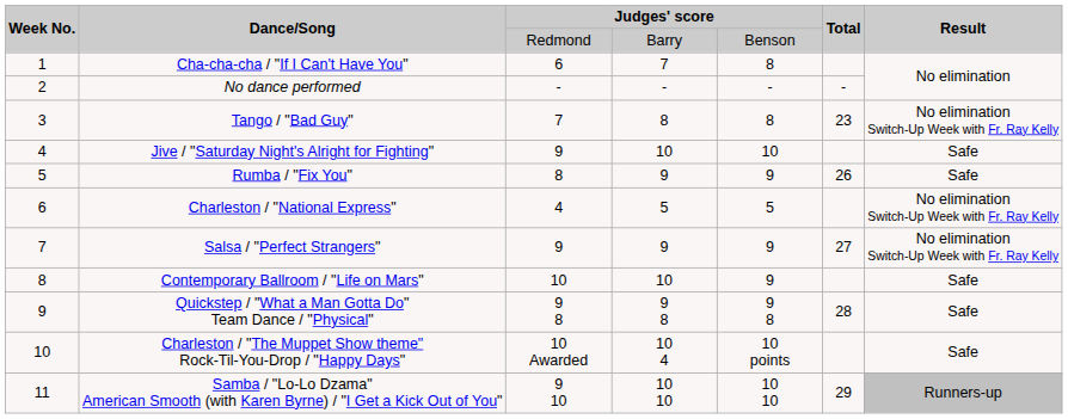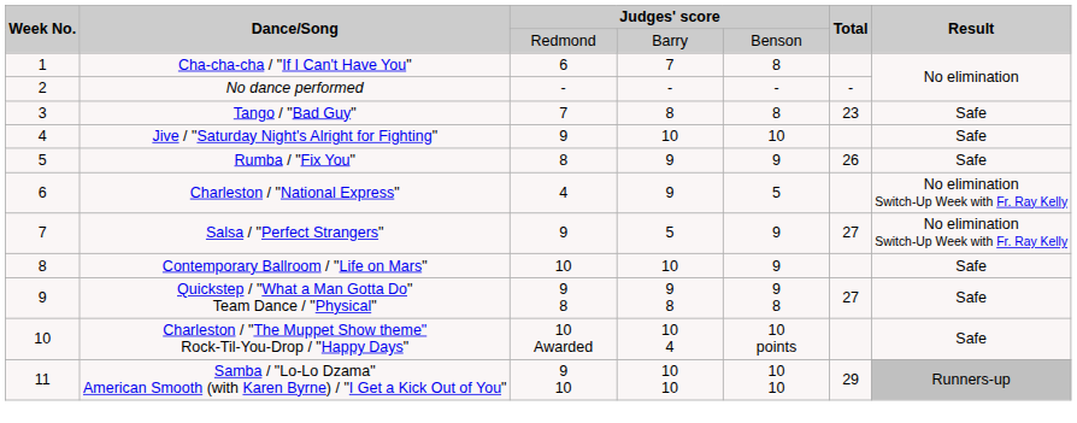 <table class="wikitable collapsible">
 <tr>
 <th rowspan="2" style="background:#ccc; text-align:Center;"><strong>Week No.</strong></th>
 <th rowspan="2" style="background:#ccc; text-align:Center;"><strong>Dance/Song</strong></th>
 <th colspan="3" style="background:#ccc; text-align:Center;"><strong>Judges' score</strong></th>
 <th rowspan="2" style="background:#ccc; text-align:Center;"><strong>Total</strong></th>
 <th rowspan="2" style="background:#ccc; text-align:Center;"><strong>Result</strong></th>
 </tr>
 <tr style="text-align:center; background:#ccc;">
 <td style="width:10%; ">Redmond</td>
 <td style="width:10%; ">Barry</td>
 <td style="width:10%; ">Benson</td>
 </tr>
 <tr style="text-align:center; background:#faf6f6;">
 <td>1</td>
 <td><a href='#'>Cha-cha-cha</a> / "<a href='#'>If I Can't Have You</a>"</td>
 <td>6</td>
 <td>7</td>
 <td>8</td>
 <td></td>
 <td rowspan="2">No elimination</td>
 </tr>
 <tr style="text-align:center; background:#faf6f6;">
 <td>2</td>
 <td><em>No dance performed</em></td>
 <td>-</td>
 <td>-</td>
 <td>-</td>
 <td>-</td>
 </tr>
 <tr style="text-align:center; background:#faf6f6;">
 <td>3</td>
 <td><a href='#'>Tango</a> / "<a href='#'>Bad Guy</a>"</td>
 <td>7</td>
 <td>8</td>
 <td>8</td>
 <td>23</td>
-<td>No elimination<br><small>Switch-Up Week with <a href='#'>Fr. Ray Kelly</a></small></td>
+<td>Safe</td>
 </tr>
 <tr style="text-align:center; background:#faf6f6;">
 <td>4</td>
 <td><a href='#'>Jive</a> / "<a href='#'>Saturday Night's Alright for Fighting</a>"</td>
 <td>9</td>
 <td>10</td>
 <td>10</td>
 <td></td>
 <td>Safe</td>
 </tr>
 <tr style="text-align:center; background:#faf6f6;">
 <td>5</td>
 <td><a href='#'>Rumba</a> / "<a href='#'>Fix You</a>"</td>
 <td>8</td>
 <td>9</td>
 <td>9</td>
 <td>26</td>
 <td>Safe</td>
 </tr>
 <tr style="text-align:center; background:#faf6f6;">
 <td>6</td>
 <td><a href='#'>Charleston</a> / "<a href='#'>National Express</a>"</td>
 <td>4</td>
-<td>5</td>
+<td>9</td>
 <td>5</td>
 <td></td>
 <td>No elimination<br><small>Switch-Up Week with <a href='#'>Fr. Ray Kelly</a></small></td>
 </tr>
 <tr style="text-align:center; background:#faf6f6;">
 <td>7</td>
 <td><a href='#'>Salsa</a> / "<a href='#'>Perfect Strangers</a>"</td>
 <td>9</td>
-<td>9</td>
+<td>5</td>
 <td>9</td>
 <td>27</td>
 <td>No elimination<br><small>Switch-Up Week with <a href='#'>Fr. Ray Kelly</a></small></td>
 </tr>
 <tr style="text-align:center; background:#faf6f6;">
 <td>8</td>
 <td><a href='#'>Contemporary Ballroom</a> / "<a href='#'>Life on Mars</a>"</td>
 <td>10</td>
 <td>10</td>
 <td>9</td>
 <td></td>
 <td>Safe</td>
 </tr>
 <tr style="text-align:center; background:#faf6f6;">
 <td>9</td>
 <td><a href='#'>Quickstep</a> / "<a href='#'>What a Man Gotta Do</a>"<br>Team Dance / "<a href='#'>Physical</a>"</td>
 <td>9<br>8</td>
 <td>9<br>8</td>
 <td>9<br>8</td>
-<td>28<br></td>
+<td>27<br></td>
 <td>Safe</td>
 </tr>
 <tr style="text-align:center; background:#faf6f6;">
 <td>10</td>
 <td><a href='#'>Charleston</a> / "<a href='#'>The Muppet Show theme"</a><br>Rock-Til-You-Drop / "<a href='#'>Happy Days</a>"</td>
 <td>10<br>Awarded</td>
 <td>10<br>4</td>
 <td>10<br>points</td>
 <td><br></td>
 <td>Safe</td>
 </tr>
 <tr style="text-align:center; background:#faf6f6;">
 <td>11</td>
 <td><a href='#'>Samba</a> / "Lo-Lo Dzama"<br><a href='#'>American Smooth</a> (with <a href='#'>Karen Byrne</a>) / "<a href='#'>I Get a Kick Out of You</a>"</td>
 <td>9<br>10</td>
 <td>10<br>10</td>
 <td>10<br>10</td>
 <td>29<br></td>
 <td bgcolor="silver">Runners-up</td>
 </tr>
 </table>
